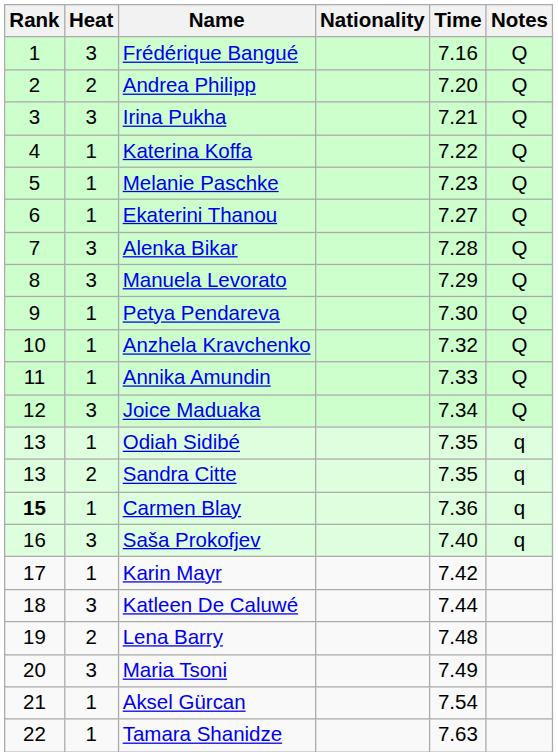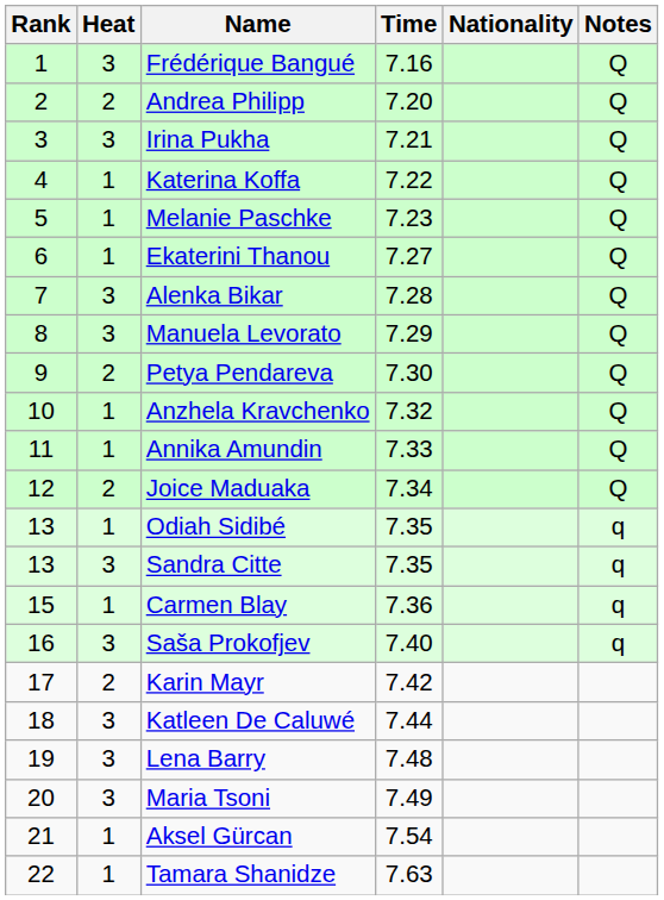 <table class="wikitable sortable" style="text-align:center">
 <tr>
 <th>Rank</th>
 <th>Heat</th>
 <th>Name</th>
+<th>Time</th>
 <th>Nationality</th>
-<th>Time</th>
 <th>Notes</th>
 </tr>
 <tr bgcolor=ccffcc>
 <td>1</td>
 <td>3</td>
 <td align="left"><a href='#'>Frédérique Bangué</a></td>
+<td>7.16</td>
 <td align=left></td>
-<td>7.16</td>
 <td>Q</td>
 </tr>
 <tr bgcolor=ccffcc>
 <td>2</td>
 <td>2</td>
 <td align="left"><a href='#'>Andrea Philipp</a></td>
+<td>7.20</td>
 <td align=left></td>
-<td>7.20</td>
 <td>Q</td>
 </tr>
 <tr bgcolor=ccffcc>
 <td>3</td>
 <td>3</td>
 <td align="left"><a href='#'>Irina Pukha</a></td>
+<td>7.21</td>
 <td align=left></td>
-<td>7.21</td>
 <td>Q</td>
 </tr>
 <tr bgcolor=ccffcc>
 <td>4</td>
 <td>1</td>
 <td align="left"><a href='#'>Katerina Koffa</a></td>
+<td>7.22</td>
 <td align=left></td>
-<td>7.22</td>
 <td>Q</td>
 </tr>
 <tr bgcolor=ccffcc>
 <td>5</td>
 <td>1</td>
 <td align="left"><a href='#'>Melanie Paschke</a></td>
+<td>7.23</td>
 <td align=left></td>
-<td>7.23</td>
 <td>Q</td>
 </tr>
 <tr bgcolor=ccffcc>
 <td>6</td>
 <td>1</td>
 <td align="left"><a href='#'>Ekaterini Thanou</a></td>
+<td>7.27</td>
 <td align=left></td>
-<td>7.27</td>
 <td>Q</td>
 </tr>
 <tr bgcolor=ccffcc>
 <td>7</td>
 <td>3</td>
 <td align="left"><a href='#'>Alenka Bikar</a></td>
+<td>7.28</td>
 <td align=left></td>
-<td>7.28</td>
 <td>Q</td>
 </tr>
 <tr bgcolor=ccffcc>
 <td>8</td>
 <td>3</td>
 <td align="left"><a href='#'>Manuela Levorato</a></td>
+<td>7.29</td>
 <td align=left></td>
-<td>7.29</td>
 <td>Q</td>
 </tr>
 <tr bgcolor=ccffcc>
 <td>9</td>
-<td>1</td>
+<td>2</td>
 <td align="left"><a href='#'>Petya Pendareva</a></td>
+<td>7.30</td>
 <td align=left></td>
-<td>7.30</td>
 <td>Q</td>
 </tr>
 <tr bgcolor=ccffcc>
 <td>10</td>
 <td>1</td>
 <td align="left"><a href='#'>Anzhela Kravchenko</a></td>
+<td>7.32</td>
 <td align=left></td>
-<td>7.32</td>
 <td>Q</td>
 </tr>
 <tr bgcolor=ccffcc>
 <td>11</td>
 <td>1</td>
 <td align="left"><a href='#'>Annika Amundin</a></td>
+<td>7.33</td>
 <td align=left></td>
-<td>7.33</td>
 <td>Q</td>
 </tr>
 <tr bgcolor=ccffcc>
 <td>12</td>
-<td>3</td>
+<td>2</td>
 <td align="left"><a href='#'>Joice Maduaka</a></td>
+<td>7.34</td>
 <td align=left></td>
-<td>7.34</td>
 <td>Q</td>
 </tr>
 <tr bgcolor=ddffdd>
 <td>13</td>
 <td>1</td>
 <td align="left"><a href='#'>Odiah Sidibé</a></td>
+<td>7.35</td>
 <td align=left></td>
-<td>7.35</td>
 <td>q</td>
 </tr>
 <tr bgcolor=ddffdd>
 <td>13</td>
-<td>2</td>
+<td>3</td>
 <td align="left"><a href='#'>Sandra Citte</a></td>
+<td>7.35</td>
 <td align=left></td>
-<td>7.35</td>
 <td>q</td>
 </tr>
 <tr bgcolor=ddffdd>
-<td><strong>15</strong></td>
+<td>15</td>
 <td>1</td>
 <td align="left"><a href='#'>Carmen Blay</a></td>
+<td>7.36</td>
 <td align=left></td>
-<td>7.36</td>
 <td>q</td>
 </tr>
 <tr bgcolor=ddffdd>
 <td>16</td>
 <td>3</td>
 <td align="left"><a href='#'>Saša Prokofjev</a></td>
+<td>7.40</td>
 <td align=left></td>
-<td>7.40</td>
 <td>q</td>
 </tr>
 <tr>
 <td>17</td>
-<td>1</td>
+<td>2</td>
 <td align="left"><a href='#'>Karin Mayr</a></td>
+<td>7.42</td>
 <td align=left></td>
-<td>7.42</td>
 <td></td>
 </tr>
 <tr>
 <td>18</td>
 <td>3</td>
 <td align="left"><a href='#'>Katleen De Caluwé</a></td>
+<td>7.44</td>
 <td align=left></td>
-<td>7.44</td>
 <td></td>
 </tr>
 <tr>
 <td>19</td>
-<td>2</td>
+<td>3</td>
 <td align="left"><a href='#'>Lena Barry</a></td>
+<td>7.48</td>
 <td align=left></td>
-<td>7.48</td>
 <td></td>
 </tr>
 <tr>
 <td>20</td>
 <td>3</td>
 <td align="left"><a href='#'>Maria Tsoni</a></td>
+<td>7.49</td>
 <td align=left></td>
-<td>7.49</td>
 <td></td>
 </tr>
 <tr>
 <td>21</td>
 <td>1</td>
 <td align="left"><a href='#'>Aksel Gürcan</a></td>
+<td>7.54</td>
 <td align=left></td>
-<td>7.54</td>
 <td></td>
 </tr>
 <tr>
 <td>22</td>
 <td>1</td>
 <td align="left"><a href='#'>Tamara Shanidze</a></td>
+<td>7.63</td>
 <td align=left></td>
-<td>7.63</td>
 <td></td>
 </tr>
 </table>
